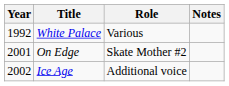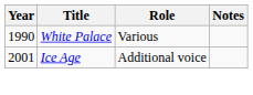 <table class="wikitable sortable">
 <tr>
 <th>Year</th>
 <th>Title</th>
 <th>Role</th>
 <th>Notes</th>
 </tr>
 <tr>
-<td>1992</td>
+<td>1990</td>
 <td><a href='#'><em>White Palace</em></a></td>
 <td>Various</td>
 <td></td>
 </tr>
 <tr>
 <td>2001</td>
-<td><em>On Edge</em></td>
-<td>Skate Mother #2</td>
-<td></td>
-</tr>
-<tr>
-<td>2002</td>
 <td><a href='#'><em>Ice Age</em></a></td>
 <td>Additional voice</td>
 <td></td>
 </tr>
 </table>
